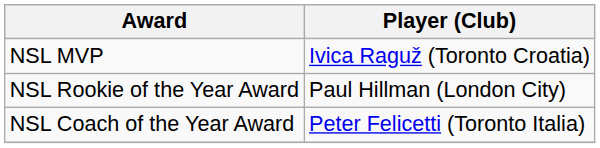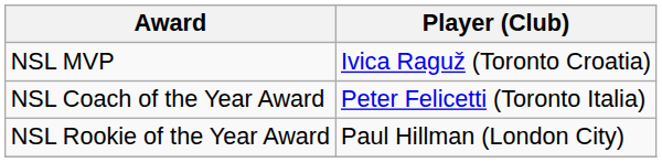 <table class="wikitable">
 <tr style="background:#cccccc;">
 <th>Award</th>
 <th>Player (Club)</th>
 </tr>
 <tr>
 <td>NSL MVP</td>
 <td><a href='#'>Ivica Raguž</a>  (Toronto Croatia)</td>
 </tr>
 <tr>
+<td>NSL Coach of the Year Award</td>
+<td><a href='#'>Peter Felicetti</a> (Toronto Italia)</td>
+</tr>
+<tr>
 <td>NSL Rookie of the Year Award</td>
 <td>Paul Hillman  (London City)</td>
 </tr>
 <tr>
-<td>NSL Coach of the Year Award</td>
-<td><a href='#'>Peter Felicetti</a> (Toronto Italia)</td>
-</tr>
-<tr>
 </tr>
 </table>
